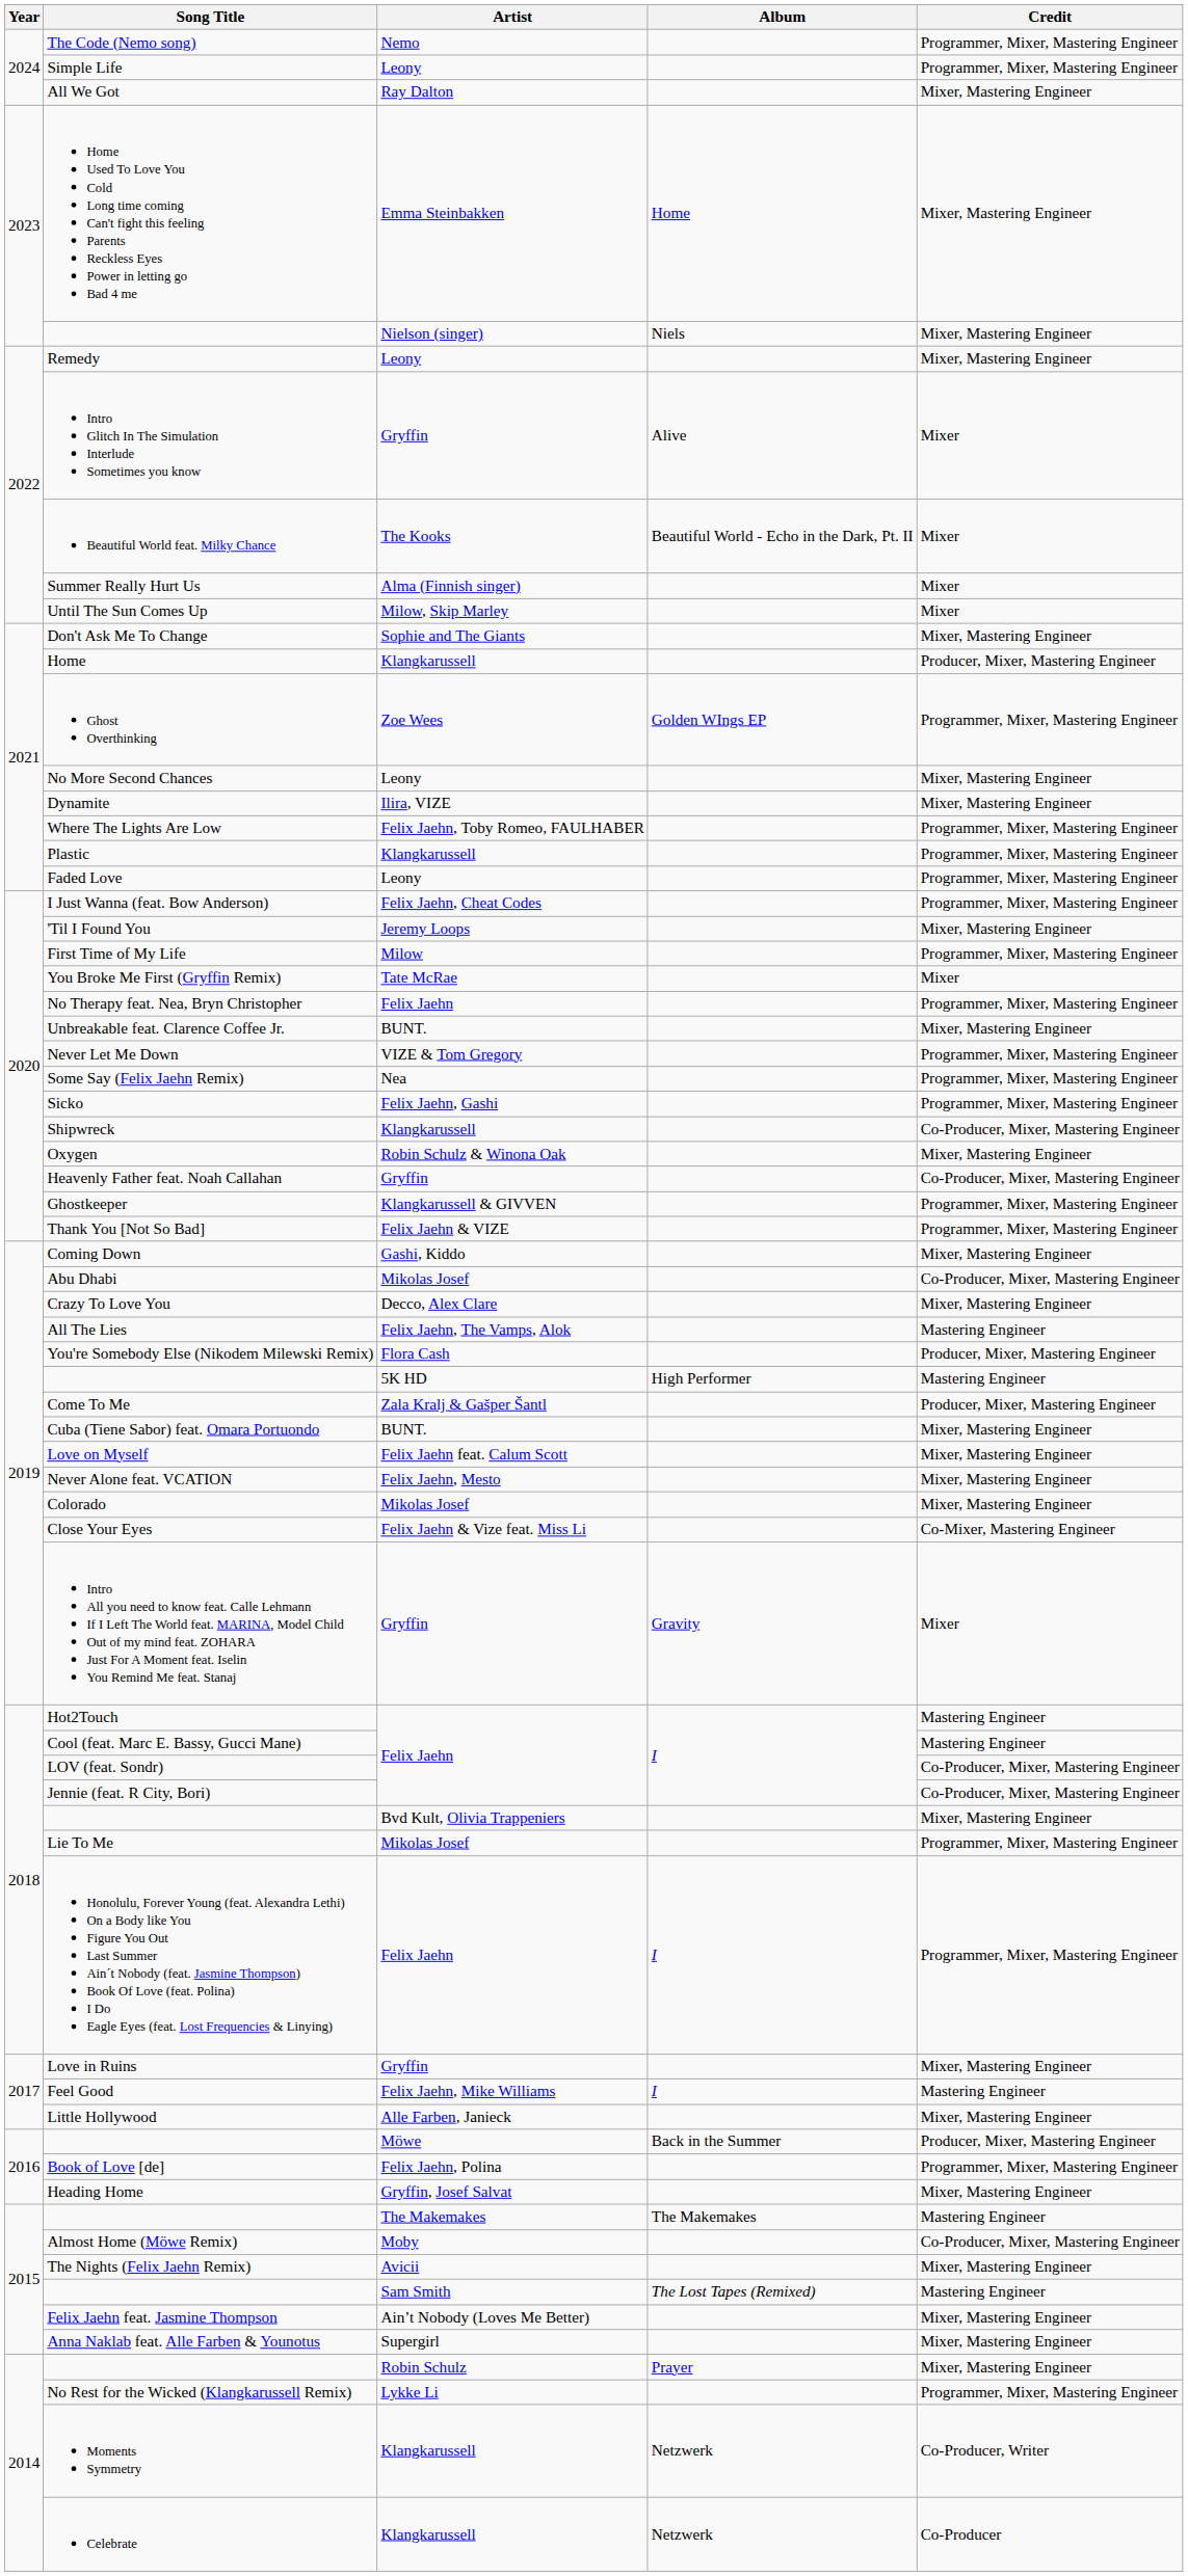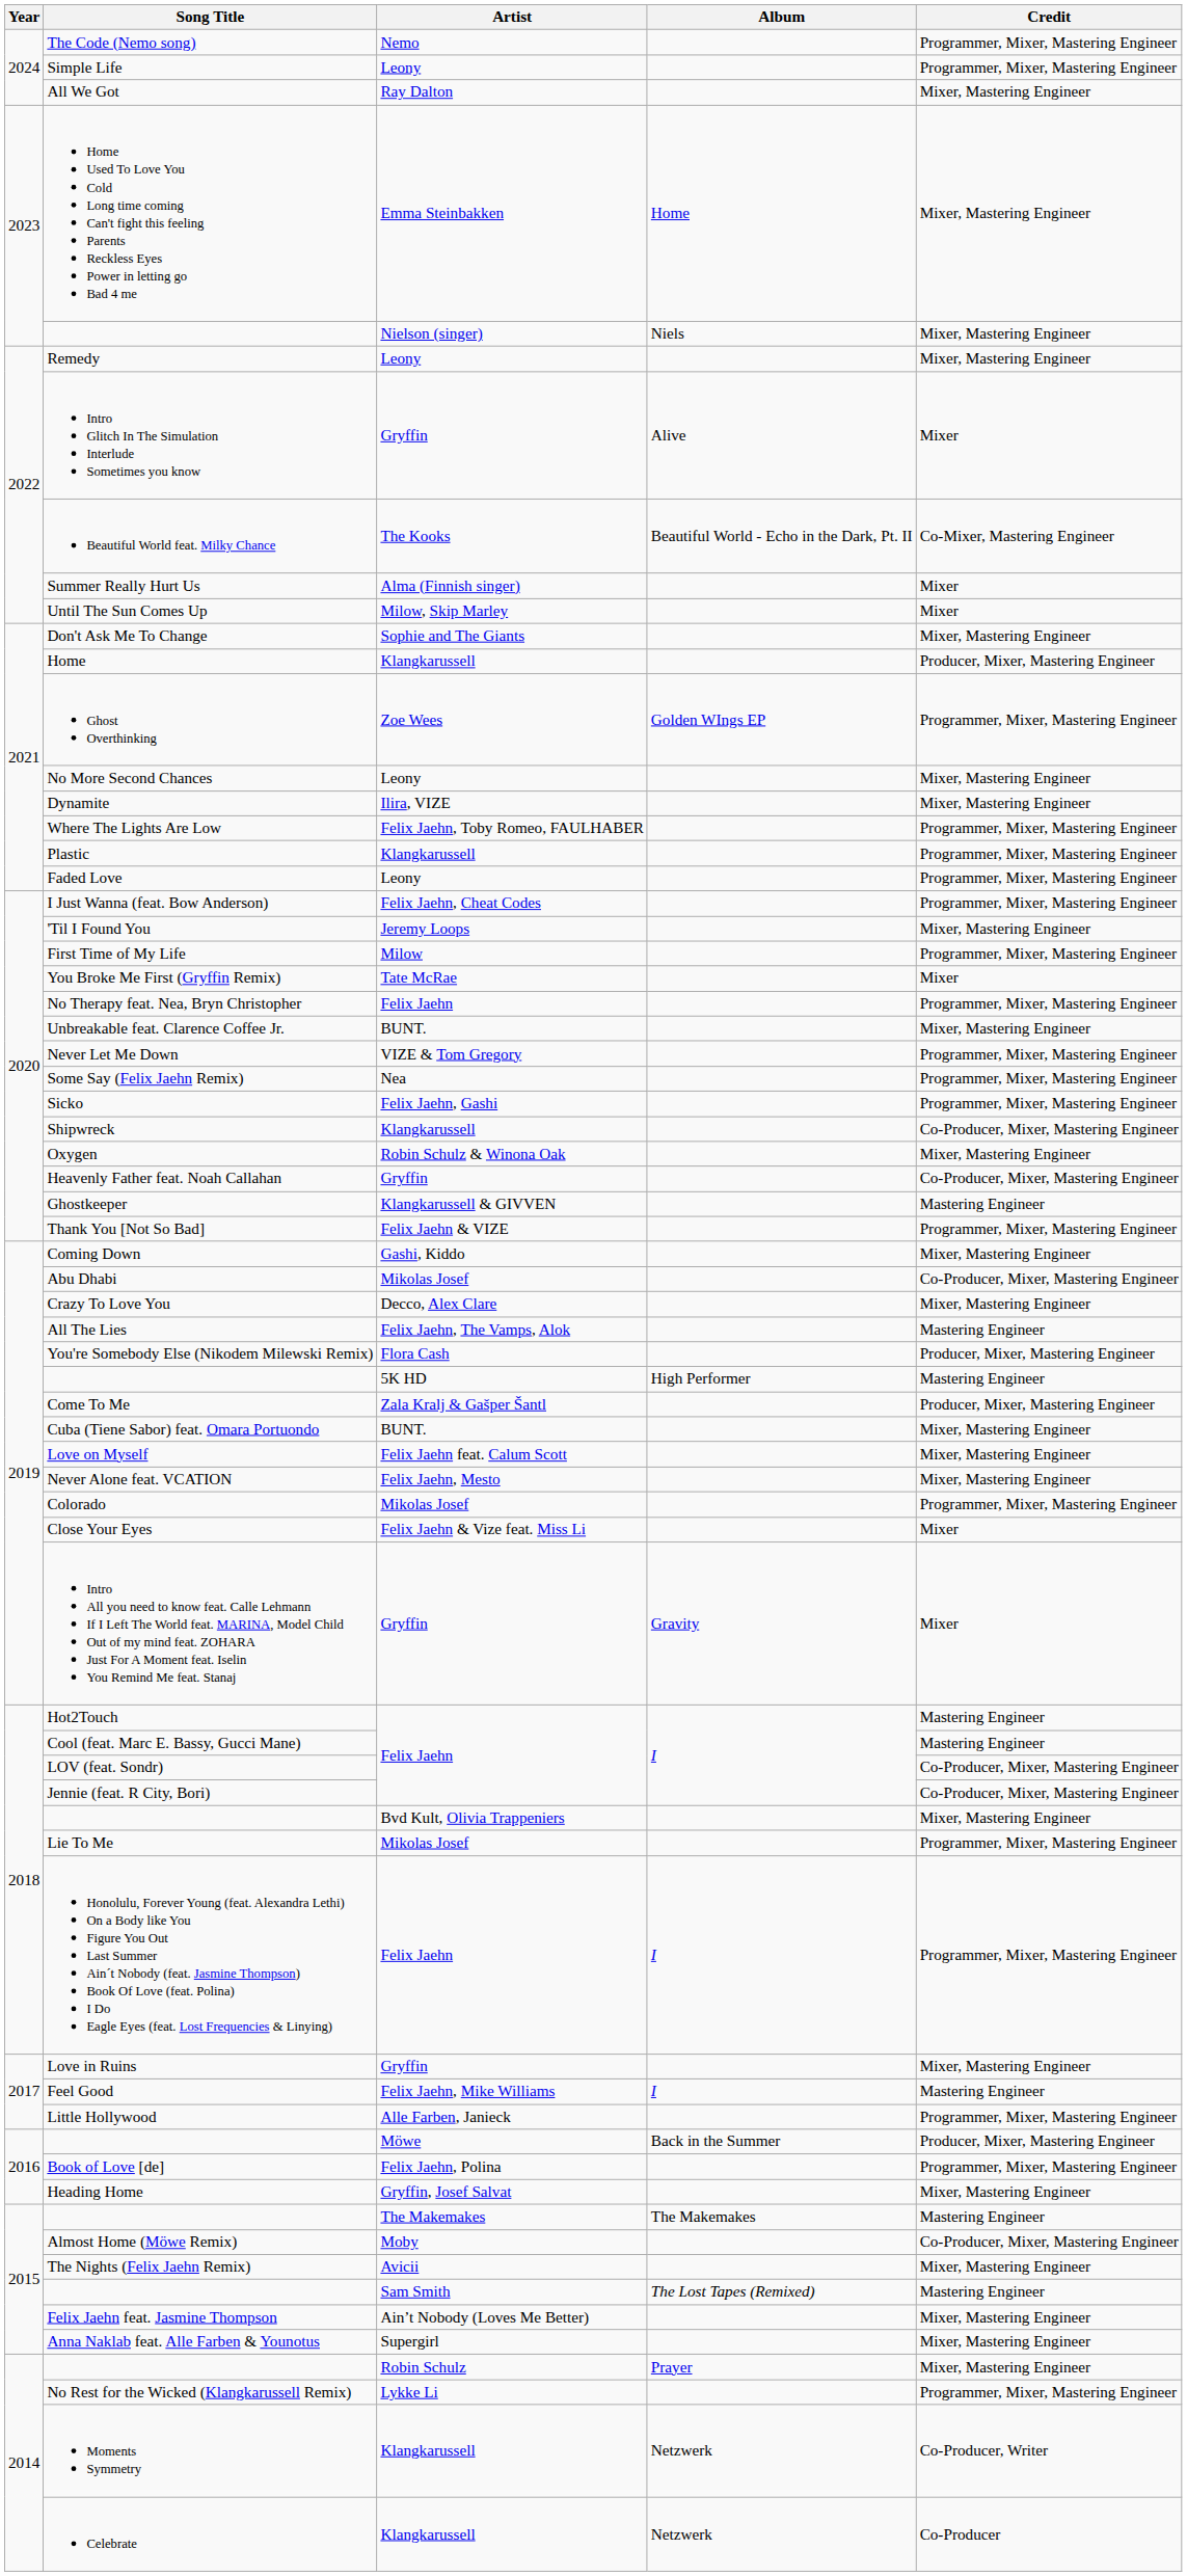 <table class="wikitable sortable">
 <tr>
 <th>Year </th>
 <th>Song Title</th>
 <th>Artist</th>
 <th>Album</th>
 <th>Credit</th>
 </tr>
 <tr>
 <td rowspan="3">2024</td>
 <td><a href='#'>The Code (Nemo song)</a></td>
 <td><a href='#'>Nemo</a></td>
 <td></td>
 <td>Programmer, Mixer, Mastering Engineer</td>
 </tr>
 <tr>
 <td>Simple Life</td>
 <td><a href='#'>Leony</a></td>
 <td></td>
 <td>Programmer, Mixer, Mastering Engineer</td>
 </tr>
 <tr>
 <td>All We Got</td>
 <td><a href='#'>Ray Dalton</a></td>
 <td></td>
 <td>Mixer, Mastering Engineer</td>
 </tr>
 <tr>
 <td rowspan="2">2023</td>
 <td><br><ul><li><small>Home</small></li><li><small>Used To Love You</small></li><li><small>Cold</small></li><li><small>Long time coming</small></li><li><small>Can't fight this feeling</small></li><li><small>Parents</small></li><li><small>Reckless Eyes</small></li><li><small>Power in letting go</small></li><li><small>Bad 4 me</small></li></ul></td>
 <td><a href='#'>Emma Steinbakken</a></td>
 <td><a href='#'>Home</a></td>
 <td>Mixer, Mastering Engineer</td>
 </tr>
 <tr>
 <td></td>
 <td><a href='#'>Nielson (singer)</a></td>
 <td>Niels</td>
 <td>Mixer, Mastering Engineer</td>
 </tr>
 <tr>
 <td rowspan="5">2022</td>
 <td>Remedy</td>
 <td><a href='#'>Leony</a></td>
 <td></td>
 <td>Mixer, Mastering Engineer</td>
 </tr>
 <tr>
 <td><br><ul><li><small>Intro</small></li><li><small>Glitch In The Simulation</small></li><li><small>Interlude</small></li><li><small>Sometimes you know</small></li></ul></td>
 <td><a href='#'>Gryffin</a></td>
 <td>Alive</td>
 <td>Mixer</td>
 </tr>
 <tr>
 <td><br><ul><li><small>Beautiful World feat. <a href='#'>Milky Chance</a></small></li></ul></td>
 <td><a href='#'>The Kooks</a></td>
 <td>Beautiful World - Echo in the Dark, Pt. II</td>
-<td>Mixer</td>
+<td>Co-Mixer, Mastering Engineer</td>
 </tr>
 <tr>
 <td>Summer Really Hurt Us</td>
 <td><a href='#'>Alma (Finnish singer)</a></td>
 <td></td>
 <td>Mixer</td>
 </tr>
 <tr>
 <td>Until The Sun Comes Up</td>
 <td><a href='#'>Milow</a>, <a href='#'>Skip Marley</a></td>
 <td></td>
 <td>Mixer</td>
 </tr>
 <tr>
 <td rowspan="8">2021</td>
 <td>Don't Ask Me To Change</td>
 <td><a href='#'>Sophie and The Giants</a></td>
 <td></td>
 <td>Mixer, Mastering Engineer</td>
 </tr>
 <tr>
 <td>Home</td>
 <td><a href='#'>Klangkarussell</a></td>
 <td></td>
 <td>Producer, Mixer, Mastering Engineer</td>
 </tr>
 <tr>
 <td><br><ul><li><small>Ghost</small></li><li><small>Overthinking</small></li></ul></td>
 <td><a href='#'>Zoe Wees</a></td>
 <td><a href='#'>Golden WIngs EP</a></td>
 <td>Programmer, Mixer, Mastering Engineer</td>
 </tr>
 <tr>
 <td>No More Second Chances</td>
 <td>Leony</td>
 <td></td>
 <td>Mixer, Mastering Engineer</td>
 </tr>
 <tr>
 <td>Dynamite</td>
 <td><a href='#'>Ilira</a>, VIZE</td>
 <td></td>
 <td>Mixer, Mastering Engineer</td>
 </tr>
 <tr>
 <td>Where The Lights Are Low</td>
 <td><a href='#'>Felix Jaehn</a>, Toby Romeo, FAULHABER</td>
 <td></td>
 <td>Programmer, Mixer, Mastering Engineer</td>
 </tr>
 <tr>
 <td>Plastic</td>
 <td><a href='#'>Klangkarussell</a></td>
 <td></td>
 <td>Programmer, Mixer, Mastering Engineer</td>
 </tr>
 <tr>
 <td>Faded Love</td>
 <td>Leony</td>
 <td></td>
 <td>Programmer, Mixer, Mastering Engineer</td>
 </tr>
 <tr>
 <td rowspan="14">2020</td>
 <td>I Just Wanna (feat. Bow Anderson)</td>
 <td><a href='#'>Felix Jaehn</a>, <a href='#'>Cheat Codes</a></td>
 <td></td>
 <td>Programmer, Mixer, Mastering Engineer</td>
 </tr>
 <tr>
 <td>'Til I Found You</td>
 <td><a href='#'>Jeremy Loops</a></td>
 <td></td>
 <td>Mixer, Mastering Engineer</td>
 </tr>
 <tr>
 <td>First Time of My Life</td>
 <td><a href='#'>Milow</a></td>
 <td></td>
 <td>Programmer, Mixer, Mastering Engineer</td>
 </tr>
 <tr>
 <td>You Broke Me First (<a href='#'>Gryffin</a> Remix)</td>
 <td><a href='#'>Tate McRae</a></td>
 <td></td>
 <td>Mixer</td>
 </tr>
 <tr>
 <td>No Therapy feat. Nea, Bryn Christopher</td>
 <td><a href='#'>Felix Jaehn</a></td>
 <td></td>
 <td>Programmer, Mixer, Mastering Engineer</td>
 </tr>
 <tr>
 <td>Unbreakable feat. Clarence Coffee Jr.</td>
 <td>BUNT.</td>
 <td></td>
 <td>Mixer, Mastering Engineer</td>
 </tr>
 <tr>
 <td>Never Let Me Down</td>
 <td>VIZE & <a href='#'>Tom Gregory</a></td>
 <td></td>
 <td>Programmer, Mixer, Mastering Engineer</td>
 </tr>
 <tr>
 <td>Some Say (<a href='#'>Felix Jaehn</a> Remix)</td>
 <td>Nea</td>
 <td></td>
 <td>Programmer, Mixer, Mastering Engineer</td>
 </tr>
 <tr>
 <td>Sicko</td>
 <td><a href='#'>Felix Jaehn</a>, <a href='#'>Gashi</a></td>
 <td></td>
 <td>Programmer, Mixer, Mastering Engineer</td>
 </tr>
 <tr>
 <td>Shipwreck</td>
 <td><a href='#'>Klangkarussell</a></td>
 <td></td>
 <td>Co-Producer, Mixer, Mastering Engineer</td>
 </tr>
 <tr>
 <td>Oxygen</td>
 <td><a href='#'>Robin Schulz</a> & <a href='#'>Winona Oak</a></td>
 <td></td>
 <td>Mixer, Mastering Engineer</td>
 </tr>
 <tr>
 <td>Heavenly Father feat. Noah Callahan</td>
 <td><a href='#'>Gryffin</a></td>
 <td></td>
 <td>Co-Producer, Mixer, Mastering Engineer</td>
 </tr>
 <tr>
 <td>Ghostkeeper</td>
 <td><a href='#'>Klangkarussell</a> & GIVVEN</td>
 <td></td>
-<td>Programmer, Mixer, Mastering Engineer</td>
+<td>Mastering Engineer</td>
 </tr>
 <tr>
 <td>Thank You [Not So Bad]</td>
 <td><a href='#'>Felix Jaehn</a> & VIZE</td>
 <td></td>
 <td>Programmer, Mixer, Mastering Engineer</td>
 </tr>
 <tr>
 <td rowspan="13">2019</td>
 <td>Coming Down</td>
 <td><a href='#'>Gashi</a>, Kiddo</td>
 <td></td>
 <td>Mixer, Mastering Engineer</td>
 </tr>
 <tr>
 <td>Abu Dhabi</td>
 <td><a href='#'>Mikolas Josef</a></td>
 <td></td>
 <td>Co-Producer, Mixer, Mastering Engineer</td>
 </tr>
 <tr>
 <td>Crazy To Love You</td>
 <td>Decco, <a href='#'>Alex Clare</a></td>
 <td></td>
 <td>Mixer, Mastering Engineer</td>
 </tr>
 <tr>
 <td>All The Lies</td>
 <td><a href='#'>Felix Jaehn</a>, <a href='#'>The Vamps</a>, <a href='#'>Alok</a></td>
 <td></td>
 <td>Mastering Engineer</td>
 </tr>
 <tr>
 <td>You're Somebody Else (Nikodem Milewski Remix)</td>
 <td><a href='#'>Flora Cash</a></td>
 <td></td>
 <td>Producer, Mixer, Mastering Engineer</td>
 </tr>
 <tr>
 <td></td>
 <td>5K HD</td>
 <td>High Performer</td>
 <td>Mastering Engineer</td>
 </tr>
 <tr>
 <td>Come To Me</td>
 <td><a href='#'>Zala Kralj & Gašper Šantl</a></td>
 <td></td>
 <td>Producer, Mixer, Mastering Engineer</td>
 </tr>
 <tr>
 <td>Cuba (Tiene Sabor) feat. <a href='#'>Omara Portuondo</a></td>
 <td>BUNT.</td>
 <td></td>
 <td>Mixer, Mastering Engineer</td>
 </tr>
 <tr>
 <td><a href='#'>Love on Myself</a></td>
 <td><a href='#'>Felix Jaehn</a> feat. <a href='#'>Calum Scott</a></td>
 <td></td>
 <td>Mixer, Mastering Engineer</td>
 </tr>
 <tr>
 <td>Never Alone feat. VCATION</td>
 <td><a href='#'>Felix Jaehn</a>, <a href='#'>Mesto</a></td>
 <td></td>
 <td>Mixer, Mastering Engineer</td>
 </tr>
 <tr>
 <td>Colorado</td>
 <td><a href='#'>Mikolas Josef</a></td>
 <td></td>
-<td>Mixer, Mastering Engineer</td>
+<td>Programmer, Mixer, Mastering Engineer</td>
 </tr>
 <tr>
 <td>Close Your Eyes</td>
 <td><a href='#'>Felix Jaehn</a> & Vize feat. <a href='#'>Miss Li</a></td>
 <td></td>
-<td>Co-Mixer, Mastering Engineer</td>
+<td>Mixer</td>
 </tr>
 <tr>
 <td><br><ul><li><small>Intro</small></li><li><small>All you need to know feat. Calle Lehmann</small></li><li><small>If I Left The World feat. <a href='#'>MARINA</a>, Model Child</small></li><li><small>Out of my mind feat. ZOHARA</small></li><li><small>Just For A Moment feat. Iselin</small></li><li><small>You Remind Me feat. Stanaj</small></li></ul></td>
 <td><a href='#'>Gryffin</a></td>
 <td><a href='#'>Gravity</a></td>
 <td>Mixer</td>
 </tr>
 <tr>
 <td rowspan="7">2018</td>
 <td>Hot2Touch</td>
 <td rowspan="4"><a href='#'>Felix Jaehn</a></td>
 <td rowspan="4"><em><a href='#'>I</a></em></td>
 <td>Mastering Engineer</td>
 </tr>
 <tr>
 <td>Cool (feat. Marc E. Bassy, Gucci Mane)</td>
 <td>Mastering Engineer</td>
 </tr>
 <tr>
 <td>LOV (feat. Sondr)</td>
 <td>Co-Producer, Mixer, Mastering Engineer</td>
 </tr>
 <tr>
 <td>Jennie (feat. R City, Bori)</td>
 <td>Co-Producer, Mixer, Mastering Engineer</td>
 </tr>
 <tr>
 <td></td>
 <td>Bvd Kult, <a href='#'>Olivia Trappeniers</a></td>
 <td></td>
 <td>Mixer, Mastering Engineer</td>
 </tr>
 <tr>
 <td>Lie To Me</td>
 <td><a href='#'>Mikolas Josef</a></td>
 <td></td>
 <td>Programmer, Mixer, Mastering Engineer</td>
 </tr>
 <tr>
 <td><br><ul><li><small>Honolulu, Forever Young (feat. Alexandra Lethi)</small></li><li><small>On a Body like You</small></li><li><small>Figure You Out</small></li><li><small>Last Summer</small></li><li><small>Ain´t Nobody (feat. <a href='#'>Jasmine Thompson</a>)</small></li><li><small>Book Of Love (feat. Polina)</small></li><li><small>I Do</small></li><li><small>Eagle Eyes (feat. <a href='#'>Lost Frequencies</a> & Linying)</small></li></ul></td>
 <td><a href='#'>Felix Jaehn</a></td>
 <td><em><a href='#'>I</a></em></td>
 <td>Programmer, Mixer, Mastering Engineer</td>
 </tr>
 <tr>
 <td rowspan="3">2017</td>
 <td>Love in Ruins</td>
 <td><a href='#'>Gryffin</a></td>
 <td></td>
 <td>Mixer, Mastering Engineer</td>
 </tr>
 <tr>
 <td>Feel Good</td>
 <td><a href='#'>Felix Jaehn</a>, <a href='#'>Mike Williams</a></td>
 <td><em><a href='#'>I</a></em></td>
 <td>Mastering Engineer</td>
 </tr>
 <tr>
 <td>Little Hollywood</td>
 <td><a href='#'>Alle Farben</a>, Janieck</td>
 <td></td>
-<td>Mixer, Mastering Engineer</td>
+<td>Programmer, Mixer, Mastering Engineer</td>
 </tr>
 <tr>
 <td rowspan="3">2016</td>
 <td></td>
 <td><a href='#'>Möwe</a></td>
 <td>Back in the Summer</td>
 <td>Producer, Mixer, Mastering Engineer</td>
 </tr>
 <tr>
 <td><a href='#'>Book of Love</a> [de]</td>
 <td><a href='#'>Felix Jaehn</a>, Polina</td>
 <td></td>
 <td>Programmer, Mixer, Mastering Engineer</td>
 </tr>
 <tr>
 <td>Heading Home</td>
 <td><a href='#'>Gryffin</a>, <a href='#'>Josef Salvat</a></td>
 <td></td>
 <td>Mixer, Mastering Engineer</td>
 </tr>
 <tr>
 <td rowspan="6">2015</td>
 <td></td>
 <td><a href='#'>The Makemakes</a></td>
 <td>The Makemakes</td>
 <td>Mastering Engineer</td>
 </tr>
 <tr>
 <td>Almost Home (<a href='#'>Möwe</a> Remix)</td>
 <td><a href='#'>Moby</a></td>
 <td></td>
 <td>Co-Producer, Mixer, Mastering Engineer</td>
 </tr>
 <tr>
 <td>The Nights (<a href='#'>Felix Jaehn</a> Remix)</td>
 <td><a href='#'>Avicii</a></td>
 <td></td>
 <td>Mixer, Mastering Engineer</td>
 </tr>
 <tr>
 <td></td>
 <td><a href='#'>Sam Smith</a></td>
 <td><em>The Lost Tapes (Remixed)</em></td>
 <td>Mastering Engineer</td>
 </tr>
 <tr>
 <td><a href='#'>Felix Jaehn</a> feat. <a href='#'>Jasmine Thompson</a></td>
 <td>Ain’t Nobody (Loves Me Better)</td>
 <td></td>
 <td>Mixer, Mastering Engineer</td>
 </tr>
 <tr>
 <td><a href='#'>Anna Naklab</a> feat. <a href='#'>Alle Farben</a> & <a href='#'>Younotus</a></td>
 <td>Supergirl</td>
 <td></td>
 <td>Mixer, Mastering Engineer</td>
 </tr>
 <tr>
 <td rowspan="4">2014</td>
 <td></td>
 <td><a href='#'>Robin Schulz</a></td>
 <td><a href='#'>Prayer</a></td>
 <td>Mixer, Mastering Engineer</td>
 </tr>
 <tr>
 <td>No Rest for the Wicked (<a href='#'>Klangkarussell</a> Remix)</td>
 <td><a href='#'>Lykke Li</a></td>
 <td></td>
 <td>Programmer, Mixer, Mastering Engineer</td>
 </tr>
 <tr>
 <td><br><ul><li><small>Moments</small></li><li><small>Symmetry</small></li></ul></td>
 <td><a href='#'>Klangkarussell</a></td>
 <td>Netzwerk</td>
 <td>Co-Producer, Writer</td>
 </tr>
 <tr>
 <td><br><ul><li><small>Celebrate</small></li></ul></td>
 <td><a href='#'>Klangkarussell</a></td>
 <td>Netzwerk</td>
 <td>Co-Producer</td>
 </tr>
 </table>
